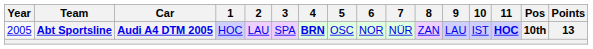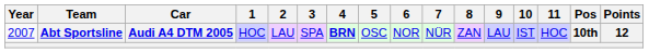 <table class="wikitable" style="text-align:center; font-size:85%">
 <tr>
 <th>Year</th>
 <th>Team</th>
 <th>Car</th>
 <th>1</th>
 <th>2</th>
 <th>3</th>
 <th>4</th>
 <th>5</th>
 <th>6</th>
 <th>7</th>
 <th>8</th>
 <th>9</th>
 <th>10</th>
 <th>11</th>
 <th>Pos</th>
 <th>Points</th>
 </tr>
 <tr>
-<td><a href='#'>2005</a></td>
+<td><a href='#'>2007</a></td>
 <th nowrap><a href='#'>Abt Sportsline</a></th>
 <th nowrap><a href='#'>Audi A4 DTM 2005</a></th>
 <td style="background:#CFCFFF;"><a href='#'>HOC</a><br></td>
 <td style="background:#EFCFFF;"><a href='#'>LAU</a><br></td>
 <td style="background:#EFCFFF;"><a href='#'>SPA</a><br></td>
 <td style="background:#DFFFDF;"><strong><a href='#'>BRN</a><br></strong></td>
 <td style="background:#DFFFDF;"><a href='#'>OSC</a><br></td>
 <td style="background:#DFFFDF;"><a href='#'>NOR</a><br></td>
 <td style="background:#DFFFDF;"><a href='#'>NÜR</a><br></td>
 <td style="background:#EFCFFF;"><a href='#'>ZAN</a><br></td>
 <td style="background:#CFCFFF;"><a href='#'>LAU</a><br></td>
 <td style="background:#CFCFFF;"><a href='#'>IST</a><br></td>
-<td style="background:#CFCFFF;"><strong><a href='#'>HOC</a><br></strong></td>
+<td style="background:#CFCFFF;"><a href='#'>HOC</a><br></td>
 <th>10th</th>
-<th>13</th>
+<th>12</th>
 </tr>
 <tr>
 <th colspan="16"></th>
 </tr>
 </table>
